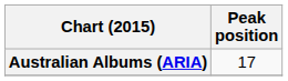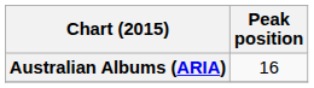 <table class="wikitable sortable plainrowheaders">
 <tr>
 <th>Chart (2015)</th>
 <th>Peak<br>position</th>
 </tr>
 <tr>
 <th scope="row">Australian Albums (<a href='#'>ARIA</a>)</th>
-<td align="center">17</td>
+<td align="center">16</td>
 </tr>
 <tr>
 </tr>
 <tr>
 </tr>
 <tr>
 </tr>
 <tr>
 </tr>
 <tr>
 </tr>
 <tr>
 </tr>
 <tr>
 </tr>
 <tr>
 </tr>
 <tr>
 </tr>
 </table>
